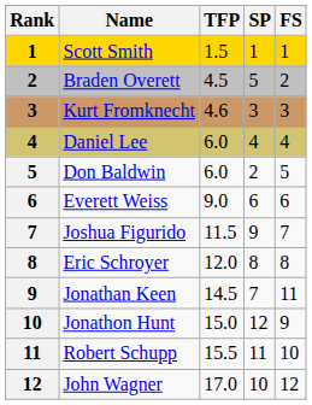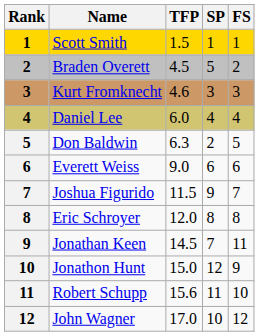 <table class="wikitable sortable">
 <tr>
 <th>Rank</th>
 <th>Name</th>
 <th>TFP</th>
 <th>SP</th>
 <th>FS</th>
 </tr>
 <tr bgcolor="gold">
 <td align="center"><strong>1</strong></td>
 <td><a href='#'>Scott Smith</a></td>
 <td>1.5</td>
 <td>1</td>
 <td>1</td>
 </tr>
 <tr bgcolor="silver">
 <td align="center"><strong>2</strong></td>
 <td><a href='#'>Braden Overett</a></td>
 <td>4.5</td>
 <td>5</td>
 <td>2</td>
 </tr>
 <tr bgcolor="cc9966">
 <td align="center"><strong>3</strong></td>
 <td><a href='#'>Kurt Fromknecht</a></td>
 <td>4.6</td>
 <td>3</td>
 <td>3</td>
 </tr>
 <tr bgcolor="#d1c571">
 <td align="center"><strong>4</strong></td>
 <td><a href='#'>Daniel Lee</a></td>
 <td>6.0</td>
 <td>4</td>
 <td>4</td>
 </tr>
 <tr>
 <th>5</th>
 <td><a href='#'>Don Baldwin</a></td>
-<td>6.0</td>
+<td>6.3</td>
 <td>2</td>
 <td>5</td>
 </tr>
 <tr>
 <th>6</th>
 <td><a href='#'>Everett Weiss</a></td>
 <td>9.0</td>
 <td>6</td>
 <td>6</td>
 </tr>
 <tr>
 <th>7</th>
 <td><a href='#'>Joshua Figurido</a></td>
 <td>11.5</td>
 <td>9</td>
 <td>7</td>
 </tr>
 <tr>
 <th>8</th>
 <td><a href='#'>Eric Schroyer</a></td>
 <td>12.0</td>
 <td>8</td>
 <td>8</td>
 </tr>
 <tr>
 <th>9</th>
 <td><a href='#'>Jonathan Keen</a></td>
 <td>14.5</td>
 <td>7</td>
 <td>11</td>
 </tr>
 <tr>
 <th>10</th>
 <td><a href='#'>Jonathon Hunt</a></td>
 <td>15.0</td>
 <td>12</td>
 <td>9</td>
 </tr>
 <tr>
 <th>11</th>
 <td><a href='#'>Robert Schupp</a></td>
-<td>15.5</td>
+<td>15.6</td>
 <td>11</td>
 <td>10</td>
 </tr>
 <tr>
 <th>12</th>
 <td><a href='#'>John Wagner</a></td>
 <td>17.0</td>
 <td>10</td>
 <td>12</td>
 </tr>
 </table>
